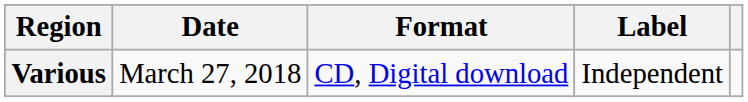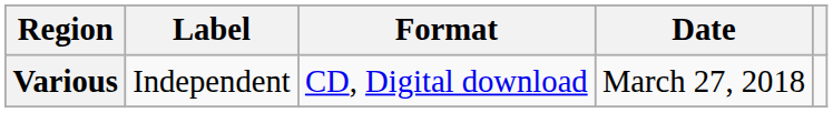 <table class="wikitable plainrowheaders">
 <tr>
 <th>Region</th>
+<th>Label</th>
+<th>Format</th>
 <th>Date</th>
-<th>Format</th>
-<th>Label</th>
 <th scope="col"></th>
 </tr>
 <tr>
 <th scope="row">Various</th>
+<td>Independent</td>
+<td><a href='#'>CD</a>, <a href='#'>Digital download</a></td>
 <td>March 27, 2018</td>
-<td><a href='#'>CD</a>, <a href='#'>Digital download</a></td>
-<td>Independent</td>
 <td style="text-align:center;"></td>
 </tr>
 </table>
